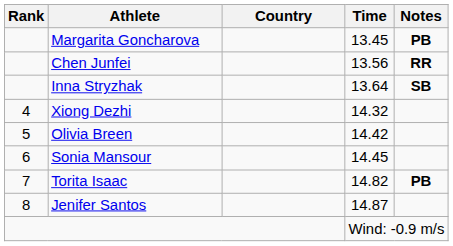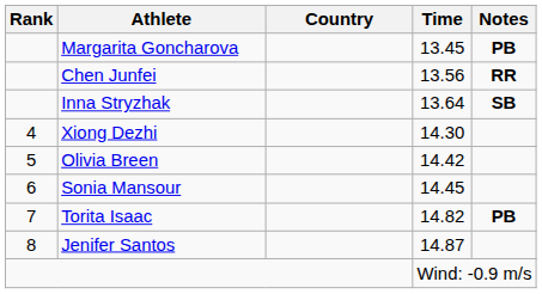 <table class="wikitable sortable" style="text-align:center">
 <tr>
 <th>Rank</th>
 <th style="width:180px">Athlete</th>
 <th style="width:125px">Country</th>
 <th>Time</th>
 <th>Notes</th>
 </tr>
 <tr>
 <td></td>
 <td style="text-align:left;"><a href='#'>Margarita Goncharova</a></td>
 <td style="text-align:left;"></td>
 <td>13.45</td>
 <td><strong>PB</strong></td>
 </tr>
 <tr>
 <td></td>
 <td style="text-align:left;"><a href='#'>Chen Junfei</a></td>
 <td style="text-align:left;"></td>
 <td>13.56</td>
 <td><strong>RR</strong></td>
 </tr>
 <tr>
 <td></td>
 <td style="text-align:left;"><a href='#'>Inna Stryzhak</a></td>
 <td style="text-align:left;"></td>
 <td>13.64</td>
 <td><strong>SB</strong></td>
 </tr>
 <tr>
 <td>4</td>
 <td style="text-align:left;"><a href='#'>Xiong Dezhi</a></td>
 <td style="text-align:left;"></td>
-<td>14.32</td>
+<td>14.30</td>
 <td></td>
 </tr>
 <tr>
 <td>5</td>
 <td style="text-align:left;"><a href='#'>Olivia Breen</a></td>
 <td style="text-align:left;"></td>
 <td>14.42</td>
 <td></td>
 </tr>
 <tr>
 <td>6</td>
 <td style="text-align:left;"><a href='#'>Sonia Mansour</a></td>
 <td style="text-align:left;"></td>
 <td>14.45</td>
 <td></td>
 </tr>
 <tr>
 <td>7</td>
 <td style="text-align:left;"><a href='#'>Torita Isaac</a></td>
 <td style="text-align:left;"></td>
 <td>14.82</td>
 <td><strong>PB</strong></td>
 </tr>
 <tr>
 <td>8</td>
 <td style="text-align:left;"><a href='#'>Jenifer Santos</a></td>
 <td style="text-align:left;"></td>
 <td>14.87</td>
 <td></td>
 </tr>
 <tr class="sortbottom">
 <td colspan="3"></td>
 <td colspan="2">Wind: -0.9 m/s</td>
 </tr>
 </table>
